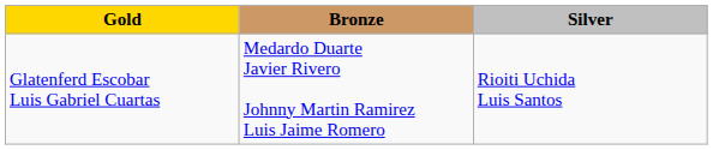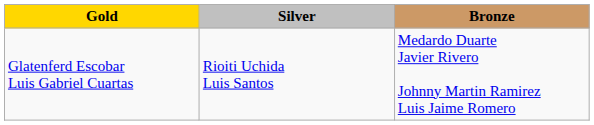 <table class="wikitable" style="text-align:left">
 <tr align="center">
 <td width=200 bgcolor=gold><strong>Gold</strong></td>
+<td width=200 bgcolor=silver><strong>Silver</strong></td>
 <td width=200 bgcolor=CC9966><strong>Bronze</strong></td>
-<td width=200 bgcolor=silver><strong>Silver</strong></td>
 </tr>
 <tr>
 <td><a href='#'>Glatenferd Escobar</a><br><a href='#'>Luis Gabriel Cuartas</a><br></td>
+<td><a href='#'>Rioiti Uchida</a><br><a href='#'>Luis Santos</a><br></td>
 <td><a href='#'>Medardo Duarte</a><br><a href='#'>Javier Rivero</a><br><br><a href='#'>Johnny Martin Ramirez</a><br><a href='#'>Luis Jaime Romero</a><br></td>
-<td><a href='#'>Rioiti Uchida</a><br><a href='#'>Luis Santos</a><br></td>
 </tr>
 </table>
